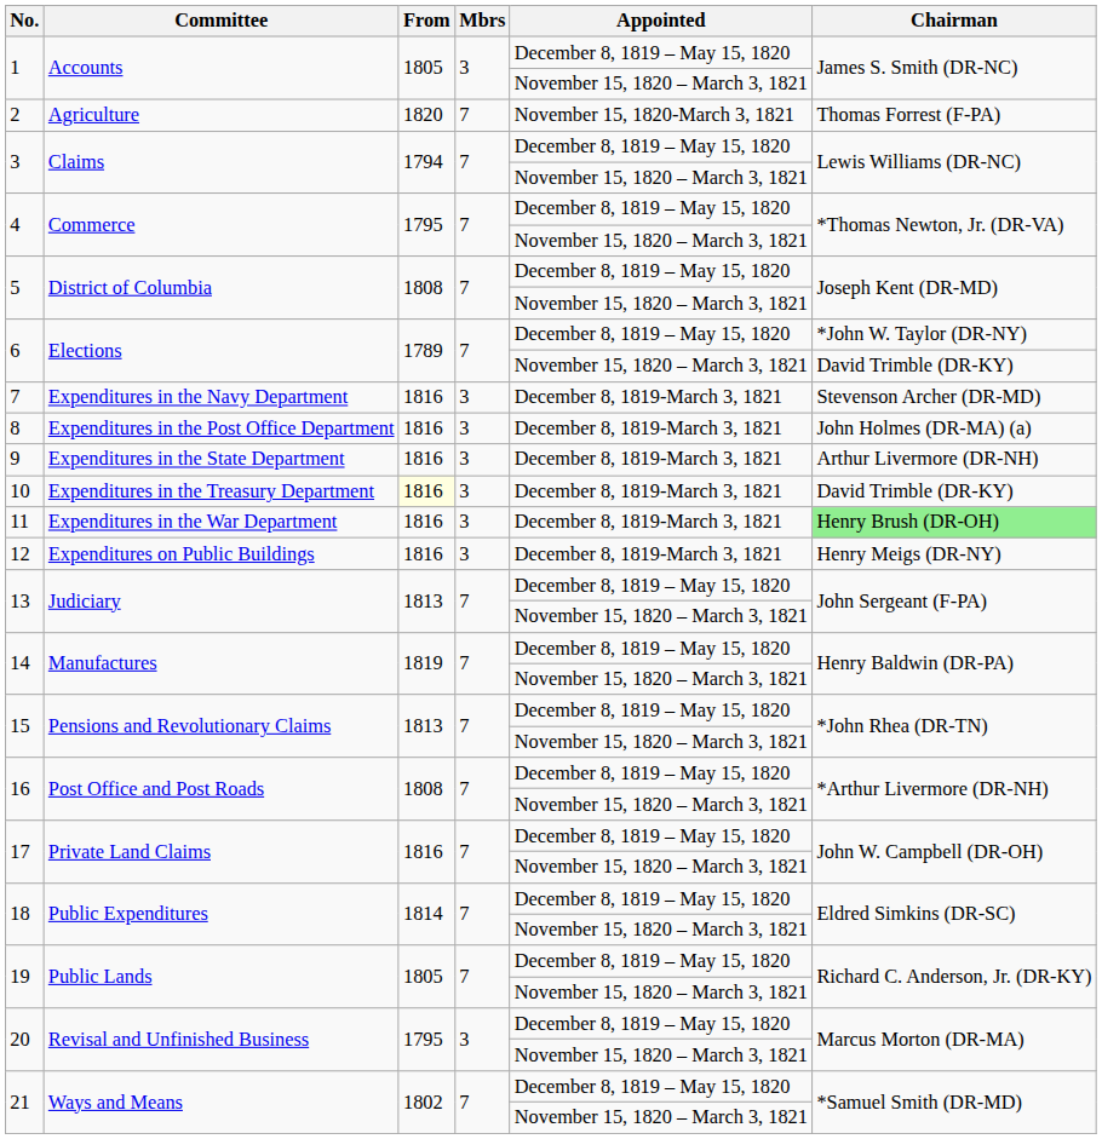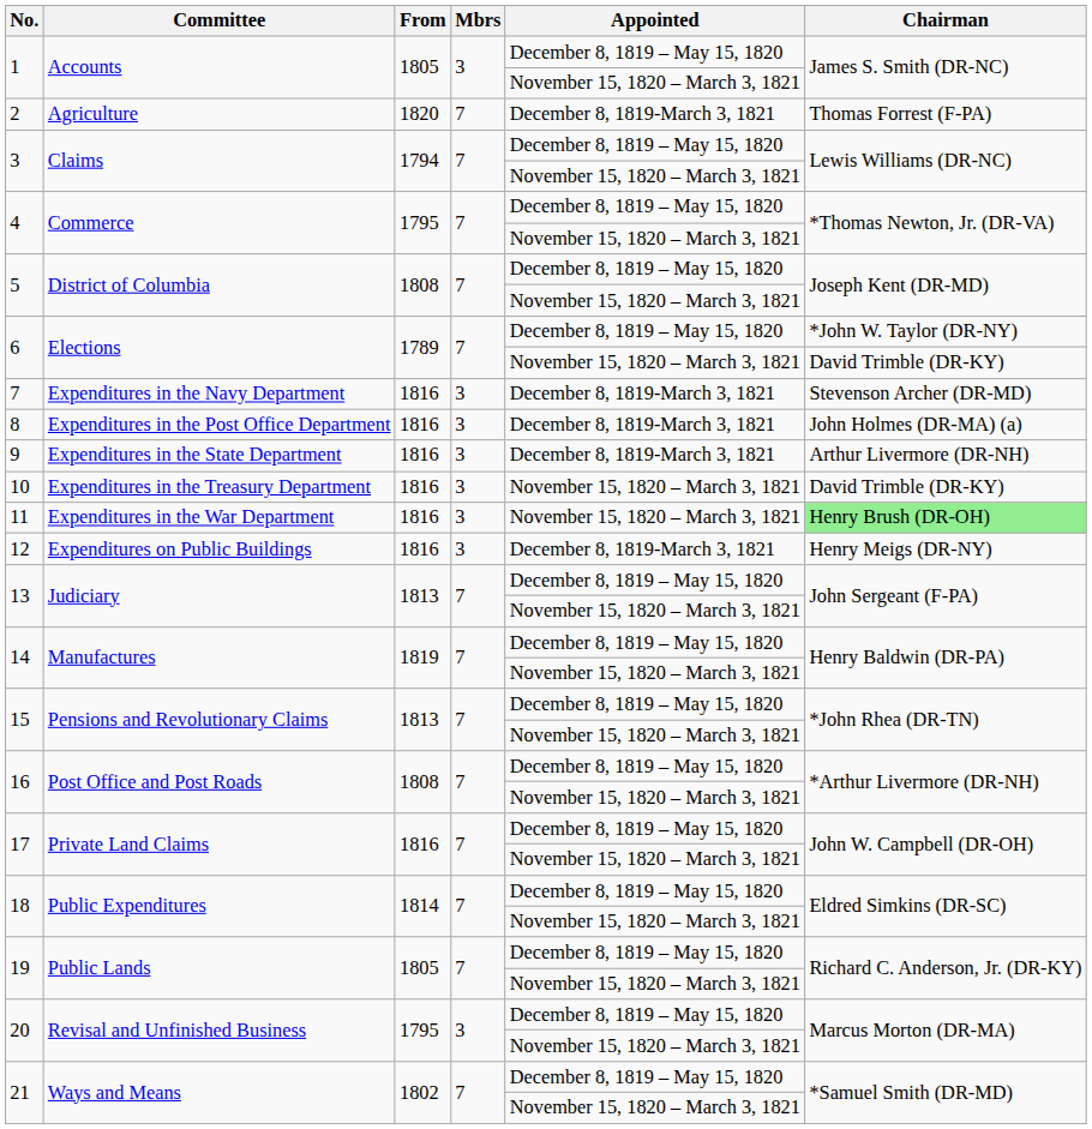 <table class="wikitable">
 <tr valign=bottom>
 <th>No.</th>
 <th>Committee</th>
 <th>From</th>
 <th>Mbrs</th>
 <th>Appointed</th>
 <th>Chairman</th>
 </tr>
 <tr>
 <td rowspan=2>1</td>
 <td rowspan=2><a href='#'>Accounts</a></td>
 <td rowspan=2>1805</td>
 <td rowspan=2>3</td>
 <td>December 8, 1819 – May 15, 1820</td>
 <td rowspan=2>James S. Smith (DR-NC)</td>
 </tr>
 <tr>
 <td>November 15, 1820 – March 3, 1821</td>
 </tr>
 <tr>
 <td>2</td>
 <td><a href='#'>Agriculture</a></td>
 <td>1820</td>
 <td>7</td>
-<td>November 15, 1820-March 3, 1821</td>
+<td>December 8, 1819-March 3, 1821</td>
 <td>Thomas Forrest (F-PA)</td>
 </tr>
 <tr>
 <td rowspan=2>3</td>
 <td rowspan=2><a href='#'>Claims</a></td>
 <td rowspan=2>1794</td>
 <td rowspan=2>7</td>
 <td>December 8, 1819 – May 15, 1820</td>
 <td rowspan=2>Lewis Williams (DR-NC)</td>
 </tr>
 <tr>
 <td>November 15, 1820 – March 3, 1821</td>
 </tr>
 <tr>
 <td rowspan=2>4</td>
 <td rowspan=2><a href='#'>Commerce</a></td>
 <td rowspan=2>1795</td>
 <td rowspan=2>7</td>
 <td>December 8, 1819 – May 15, 1820</td>
 <td rowspan=2>*Thomas Newton, Jr. (DR-VA)</td>
 </tr>
 <tr>
 <td>November 15, 1820 – March 3, 1821</td>
 </tr>
 <tr>
 <td rowspan=2>5</td>
 <td rowspan=2><a href='#'>District of Columbia</a></td>
 <td rowspan=2>1808</td>
 <td rowspan=2>7</td>
 <td>December 8, 1819 – May 15, 1820</td>
 <td rowspan=2>Joseph Kent (DR-MD)</td>
 </tr>
 <tr>
 <td>November 15, 1820 – March 3, 1821</td>
 </tr>
 <tr>
 <td rowspan=2>6</td>
 <td rowspan=2><a href='#'>Elections</a></td>
 <td rowspan=2>1789</td>
 <td rowspan=2>7</td>
 <td>December 8, 1819 – May 15, 1820</td>
 <td>*John W. Taylor (DR-NY)</td>
 </tr>
 <tr>
 <td>November 15, 1820 – March 3, 1821</td>
 <td>David Trimble (DR-KY)</td>
 </tr>
 <tr>
 <td>7</td>
 <td><a href='#'>Expenditures in the Navy Department</a></td>
 <td>1816</td>
 <td>3</td>
 <td>December 8, 1819-March 3, 1821</td>
 <td>Stevenson Archer (DR-MD)</td>
 </tr>
 <tr>
 <td>8</td>
 <td><a href='#'>Expenditures in the Post Office Department</a></td>
 <td>1816</td>
 <td>3</td>
 <td>December 8, 1819-March 3, 1821</td>
 <td>John Holmes (DR-MA) (a)</td>
 </tr>
 <tr>
 <td>9</td>
 <td><a href='#'>Expenditures in the State Department</a></td>
 <td>1816</td>
 <td>3</td>
 <td>December 8, 1819-March 3, 1821</td>
 <td>Arthur Livermore (DR-NH)</td>
 </tr>
 <tr>
 <td>10</td>
 <td><a href='#'>Expenditures in the Treasury Department</a></td>
-<td style="background: lightyellow;">1816</td>
+<td>1816</td>
 <td>3</td>
-<td>December 8, 1819-March 3, 1821</td>
+<td>November 15, 1820 – March 3, 1821</td>
 <td>David Trimble (DR-KY)</td>
 </tr>
 <tr>
 <td>11</td>
 <td><a href='#'>Expenditures in the War Department</a></td>
 <td>1816</td>
 <td>3</td>
-<td>December 8, 1819-March 3, 1821</td>
+<td>November 15, 1820 – March 3, 1821</td>
 <td style="background: lightgreen;">Henry Brush (DR-OH)</td>
 </tr>
 <tr>
 <td>12</td>
 <td><a href='#'>Expenditures on Public Buildings</a></td>
 <td>1816</td>
 <td>3</td>
 <td>December 8, 1819-March 3, 1821</td>
 <td>Henry Meigs (DR-NY)</td>
 </tr>
 <tr>
 <td rowspan=2>13</td>
 <td rowspan=2><a href='#'>Judiciary</a></td>
 <td rowspan=2>1813</td>
 <td rowspan=2>7</td>
 <td>December 8, 1819 – May 15, 1820</td>
 <td rowspan=2>John Sergeant (F-PA)</td>
 </tr>
 <tr>
 <td>November 15, 1820 – March 3, 1821</td>
 </tr>
 <tr>
 <td rowspan=2>14</td>
 <td rowspan=2><a href='#'>Manufactures</a></td>
 <td rowspan=2>1819</td>
 <td rowspan=2>7</td>
 <td>December 8, 1819 – May 15, 1820</td>
 <td rowspan=2>Henry Baldwin (DR-PA)</td>
 </tr>
 <tr>
 <td>November 15, 1820 – March 3, 1821</td>
 </tr>
 <tr>
 <td rowspan=2>15</td>
 <td rowspan=2><a href='#'>Pensions and Revolutionary Claims</a></td>
 <td rowspan=2>1813</td>
 <td rowspan=2>7</td>
 <td>December 8, 1819 – May 15, 1820</td>
 <td rowspan=2>*John Rhea (DR-TN)</td>
 </tr>
 <tr>
 <td>November 15, 1820 – March 3, 1821</td>
 </tr>
 <tr>
 <td rowspan=2>16</td>
 <td rowspan=2><a href='#'>Post Office and Post Roads</a></td>
 <td rowspan=2>1808</td>
 <td rowspan=2>7</td>
 <td>December 8, 1819 – May 15, 1820</td>
 <td rowspan=2>*Arthur Livermore (DR-NH)</td>
 </tr>
 <tr>
 <td>November 15, 1820 – March 3, 1821</td>
 </tr>
 <tr>
 <td rowspan=2>17</td>
 <td rowspan=2><a href='#'>Private Land Claims</a></td>
 <td rowspan=2>1816</td>
 <td rowspan=2>7</td>
 <td>December 8, 1819 – May 15, 1820</td>
 <td rowspan=2>John W. Campbell (DR-OH)</td>
 </tr>
 <tr>
 <td>November 15, 1820 – March 3, 1821</td>
 </tr>
 <tr>
 <td rowspan=2>18</td>
 <td rowspan=2><a href='#'>Public Expenditures</a></td>
 <td rowspan=2>1814</td>
 <td rowspan=2>7</td>
 <td>December 8, 1819 – May 15, 1820</td>
 <td rowspan=2>Eldred Simkins (DR-SC)</td>
 </tr>
 <tr>
 <td>November 15, 1820 – March 3, 1821</td>
 </tr>
 <tr>
 <td rowspan=2>19</td>
 <td rowspan=2><a href='#'>Public Lands</a></td>
 <td rowspan=2>1805</td>
 <td rowspan=2>7</td>
 <td>December 8, 1819 – May 15, 1820</td>
 <td rowspan=2>Richard C. Anderson, Jr. (DR-KY)</td>
 </tr>
 <tr>
 <td>November 15, 1820 – March 3, 1821</td>
 </tr>
 <tr>
 <td rowspan=2>20</td>
 <td rowspan=2><a href='#'>Revisal and Unfinished Business</a></td>
 <td rowspan=2>1795</td>
 <td rowspan=2>3</td>
 <td>December 8, 1819 – May 15, 1820</td>
 <td rowspan=2>Marcus Morton (DR-MA)</td>
 </tr>
 <tr>
 <td>November 15, 1820 – March 3, 1821</td>
 </tr>
 <tr>
 <td rowspan=2>21</td>
 <td rowspan=2><a href='#'>Ways and Means</a></td>
 <td rowspan=2>1802</td>
 <td rowspan=2>7</td>
 <td>December 8, 1819 – May 15, 1820</td>
 <td rowspan=2>*Samuel Smith (DR-MD)</td>
 </tr>
 <tr>
 <td>November 15, 1820 – March 3, 1821</td>
 </tr>
 <tr>
 </tr>
 </table>
